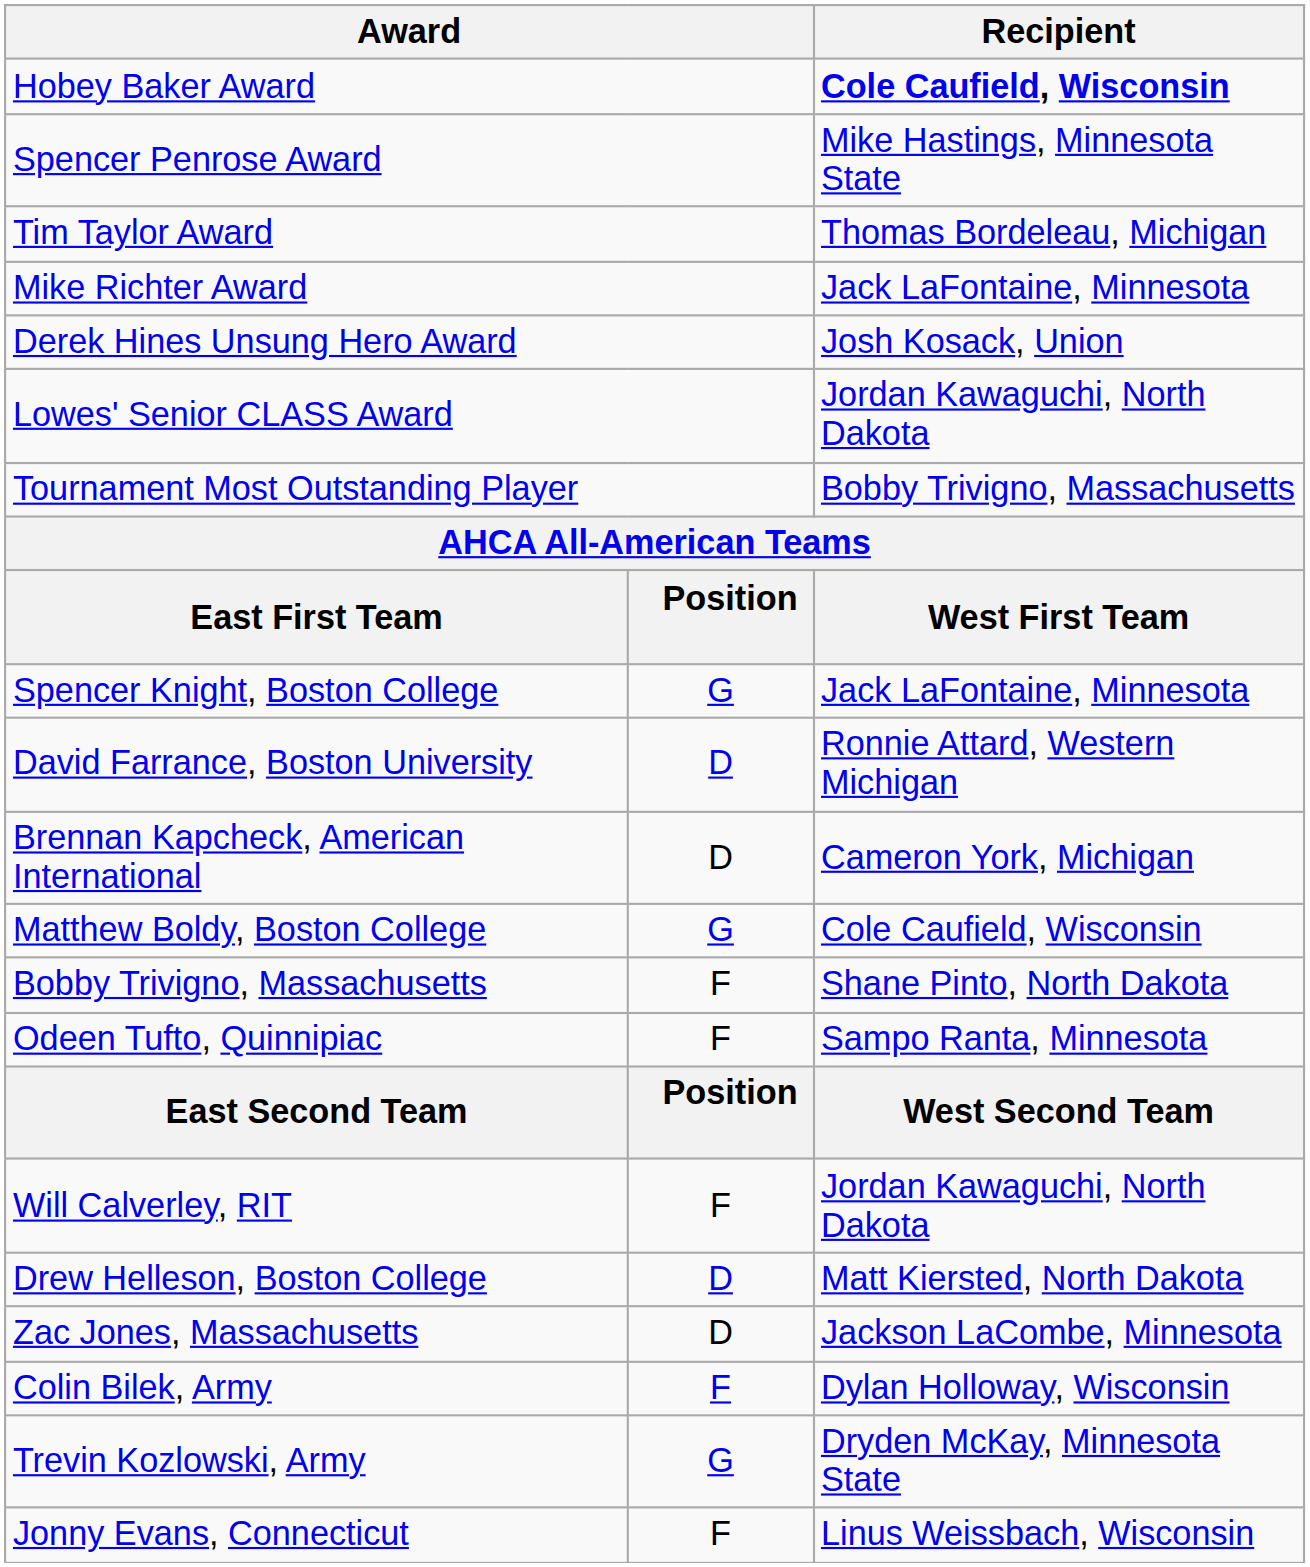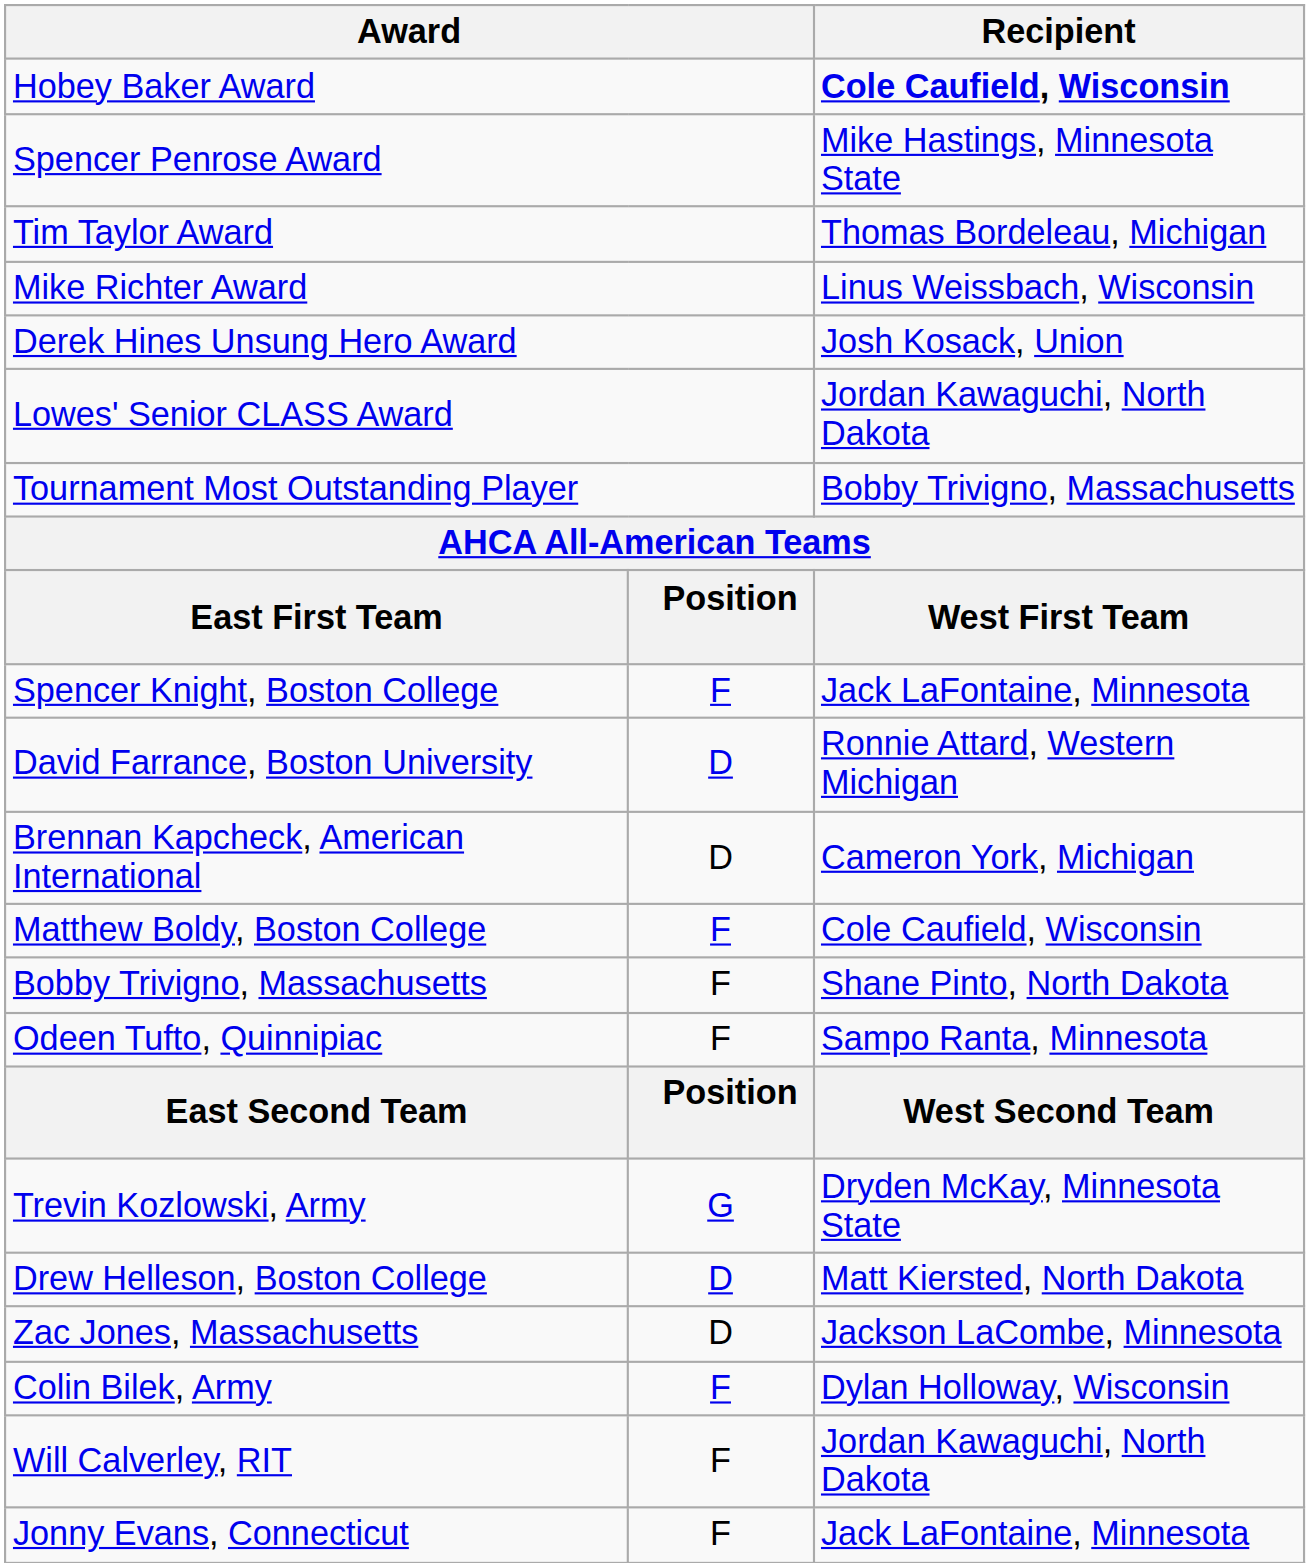 <table class="wikitable">
 <tr>
 <th colspan=2>Award</th>
 <th>Recipient</th>
 </tr>
 <tr>
 <td colspan=2><a href='#'>Hobey Baker Award</a></td>
 <td><strong><a href='#'>Cole Caufield</a>, <a href='#'>Wisconsin</a></strong></td>
 </tr>
 <tr>
 <td colspan=2><a href='#'>Spencer Penrose Award</a></td>
 <td><a href='#'>Mike Hastings</a>, <a href='#'>Minnesota State</a></td>
 </tr>
 <tr>
 <td colspan=2><a href='#'>Tim Taylor Award</a></td>
 <td><a href='#'>Thomas Bordeleau</a>, <a href='#'>Michigan</a></td>
 </tr>
 <tr>
 <td colspan=2><a href='#'>Mike Richter Award</a></td>
-<td><a href='#'>Jack LaFontaine</a>, <a href='#'>Minnesota</a></td>
+<td><a href='#'>Linus Weissbach</a>, <a href='#'>Wisconsin</a></td>
 </tr>
 <tr>
 <td colspan=2><a href='#'>Derek Hines Unsung Hero Award</a></td>
 <td><a href='#'>Josh Kosack</a>, <a href='#'>Union</a></td>
 </tr>
 <tr>
 <td colspan=2><a href='#'>Lowes' Senior CLASS Award</a></td>
 <td><a href='#'>Jordan Kawaguchi</a>, <a href='#'>North Dakota</a></td>
 </tr>
 <tr>
 <td colspan=2><a href='#'>Tournament Most Outstanding Player</a></td>
 <td><a href='#'>Bobby Trivigno</a>, <a href='#'>Massachusetts</a></td>
 </tr>
 <tr>
 <th colspan=3><a href='#'>AHCA All-American Teams</a></th>
 </tr>
 <tr>
 <th>East First Team</th>
 <th>  Position  </th>
 <th>West First Team</th>
 </tr>
 <tr>
 <td><a href='#'>Spencer Knight</a>, <a href='#'>Boston College</a></td>
-<td align=center><a href='#'>G</a></td>
+<td align=center><a href='#'>F</a></td>
 <td><a href='#'>Jack LaFontaine</a>, <a href='#'>Minnesota</a></td>
 </tr>
 <tr>
 <td><a href='#'>David Farrance</a>, <a href='#'>Boston University</a></td>
 <td align=center><a href='#'>D</a></td>
 <td><a href='#'>Ronnie Attard</a>, <a href='#'>Western Michigan</a></td>
 </tr>
 <tr>
 <td><a href='#'>Brennan Kapcheck</a>, <a href='#'>American International</a></td>
 <td align=center>D</td>
 <td><a href='#'>Cameron York</a>, <a href='#'>Michigan</a></td>
 </tr>
 <tr>
 <td><a href='#'>Matthew Boldy</a>, <a href='#'>Boston College</a></td>
-<td align=center><a href='#'>G</a></td>
+<td align=center><a href='#'>F</a></td>
 <td><a href='#'>Cole Caufield</a>, <a href='#'>Wisconsin</a></td>
 </tr>
 <tr>
 <td><a href='#'>Bobby Trivigno</a>, <a href='#'>Massachusetts</a></td>
 <td align=center>F</td>
 <td><a href='#'>Shane Pinto</a>, <a href='#'>North Dakota</a></td>
 </tr>
 <tr>
 <td><a href='#'>Odeen Tufto</a>, <a href='#'>Quinnipiac</a></td>
 <td align=center>F</td>
 <td><a href='#'>Sampo Ranta</a>, <a href='#'>Minnesota</a></td>
 </tr>
 <tr>
 <th>East Second Team</th>
 <th>  Position  </th>
 <th>West Second Team</th>
 </tr>
 <tr>
-<td><a href='#'>Will Calverley</a>, <a href='#'>RIT</a></td>
-<td align=center>F</td>
-<td><a href='#'>Jordan Kawaguchi</a>, <a href='#'>North Dakota</a></td>
+<td><a href='#'>Trevin Kozlowski</a>, <a href='#'>Army</a></td>
+<td align=center><a href='#'>G</a></td>
+<td><a href='#'>Dryden McKay</a>, <a href='#'>Minnesota State</a></td>
 </tr>
 <tr>
 <td><a href='#'>Drew Helleson</a>, <a href='#'>Boston College</a></td>
 <td align=center><a href='#'>D</a></td>
 <td><a href='#'>Matt Kiersted</a>, <a href='#'>North Dakota</a></td>
 </tr>
 <tr>
 <td><a href='#'>Zac Jones</a>, <a href='#'>Massachusetts</a></td>
 <td align=center>D</td>
 <td><a href='#'>Jackson LaCombe</a>, <a href='#'>Minnesota</a></td>
 </tr>
 <tr>
 <td><a href='#'>Colin Bilek</a>, <a href='#'>Army</a></td>
 <td align=center><a href='#'>F</a></td>
 <td><a href='#'>Dylan Holloway</a>, <a href='#'>Wisconsin</a></td>
 </tr>
 <tr>
-<td><a href='#'>Trevin Kozlowski</a>, <a href='#'>Army</a></td>
-<td align=center><a href='#'>G</a></td>
-<td><a href='#'>Dryden McKay</a>, <a href='#'>Minnesota State</a></td>
+<td><a href='#'>Will Calverley</a>, <a href='#'>RIT</a></td>
+<td align=center>F</td>
+<td><a href='#'>Jordan Kawaguchi</a>, <a href='#'>North Dakota</a></td>
 </tr>
 <tr>
 <td><a href='#'>Jonny Evans</a>, <a href='#'>Connecticut</a></td>
 <td align=center>F</td>
-<td><a href='#'>Linus Weissbach</a>, <a href='#'>Wisconsin</a></td>
+<td><a href='#'>Jack LaFontaine</a>, <a href='#'>Minnesota</a></td>
 </tr>
 <tr>
 </tr>
 </table>
